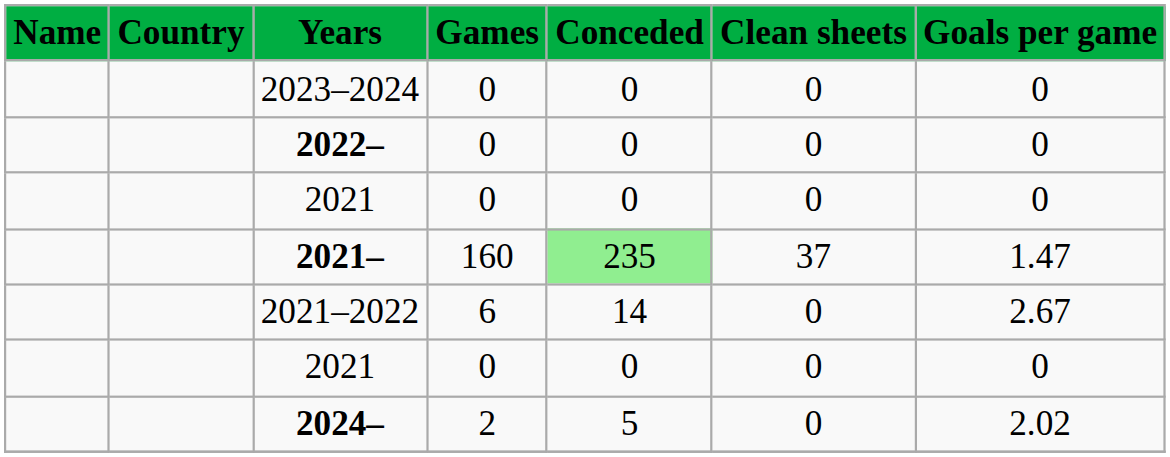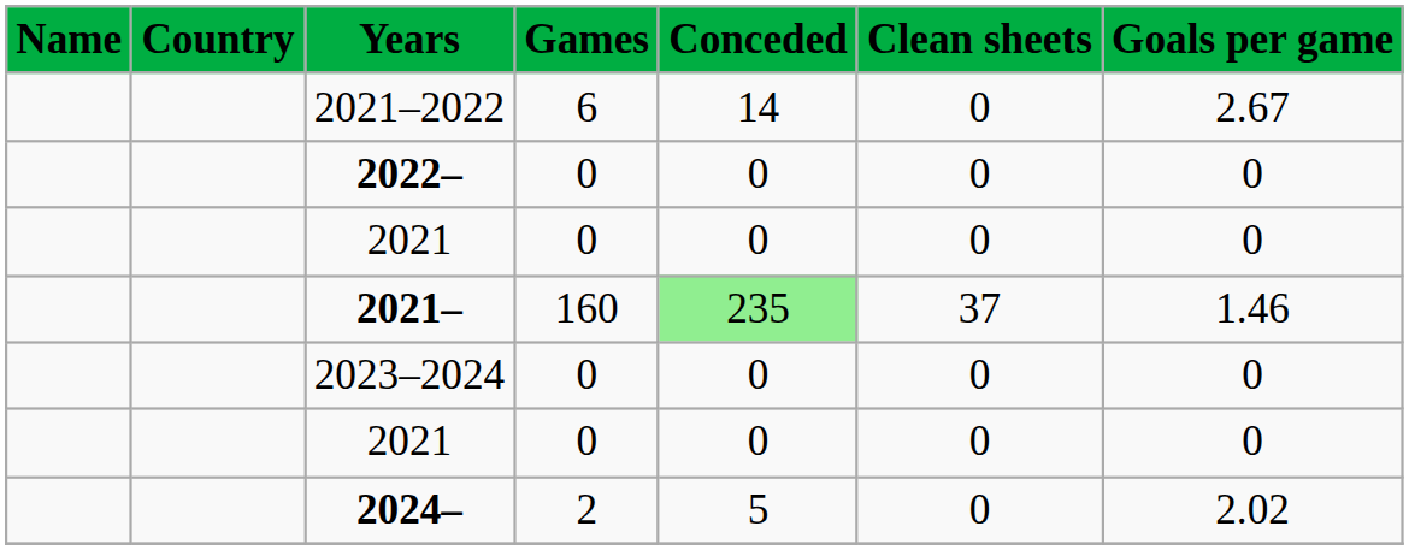 <table class="wikitable sortable" style="text-align:center;">
 <tr>
 <th style="background-color:#00AE42; color:#000000" scope=col>Name</th>
 <th style="background-color:#00AE42; color:#000000" scope=col>Country</th>
 <th style="background-color:#00AE42; color:#000000" scope=col>Years</th>
 <th style="background-color:#00AE42; color:#000000" scope=col>Games</th>
 <th style="background-color:#00AE42; color:#000000" scope=col>Conceded</th>
 <th style="background-color:#00AE42; color:#000000" scope=col>Clean sheets</th>
 <th style="background-color:#00AE42; color:#000000" scope=col>Goals per game</th>
 </tr>
 <tr>
 <td align=left></td>
 <td align=left></td>
-<td>2023–2024</td>
+<td>2021–2022</td>
+<td>6</td>
+<td>14</td>
 <td>0</td>
-<td>0</td>
-<td>0</td>
-<td>0</td>
+<td>2.67</td>
 </tr>
 <tr>
 <td align=left><strong></strong></td>
 <td align=left></td>
 <td><strong>2022–</strong></td>
 <td>0</td>
 <td>0</td>
 <td>0</td>
 <td>0</td>
 </tr>
 <tr>
 <td align=left></td>
 <td align=left></td>
 <td>2021</td>
 <td>0</td>
 <td>0</td>
 <td>0</td>
 <td>0</td>
 </tr>
 <tr>
 <td align=left><strong></strong></td>
 <td align=left></td>
 <td><strong>2021–</strong></td>
 <td>160</td>
 <td style="background: lightgreen;">235</td>
 <td>37</td>
-<td>1.47</td>
+<td>1.46</td>
 </tr>
 <tr>
 <td align=left></td>
 <td align=left></td>
-<td>2021–2022</td>
-<td>6</td>
-<td>14</td>
+<td>2023–2024</td>
 <td>0</td>
-<td>2.67</td>
+<td>0</td>
+<td>0</td>
+<td>0</td>
 </tr>
 <tr>
 <td align=left></td>
 <td align=left></td>
 <td>2021</td>
 <td>0</td>
 <td>0</td>
 <td>0</td>
 <td>0</td>
 </tr>
 <tr>
 <td align=left><strong></strong></td>
 <td align=left></td>
 <td><strong>2024–</strong></td>
 <td>2</td>
 <td>5</td>
 <td>0</td>
 <td>2.02</td>
 </tr>
 <tr>
 </tr>
 </table>
